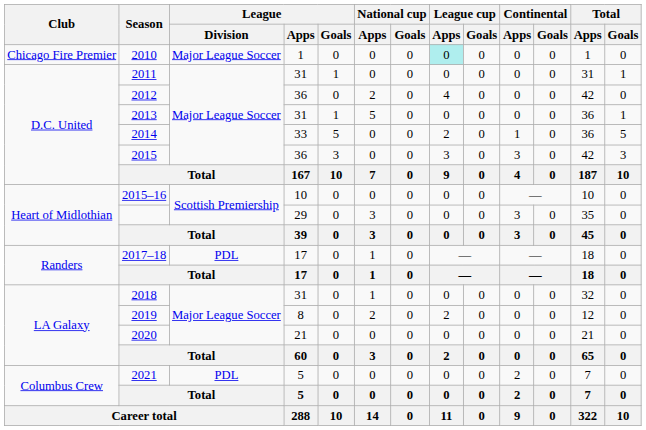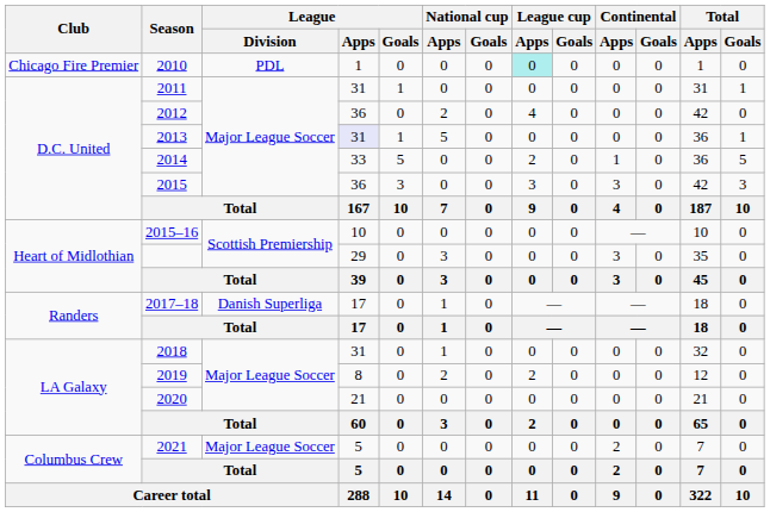 <table class="wikitable" style="text-align:center">
 <tr>
 <th rowspan="2">Club</th>
 <th rowspan="2">Season</th>
 <th colspan="3">League</th>
 <th colspan="2">National cup</th>
 <th colspan="2">League cup</th>
 <th colspan="2">Continental</th>
 <th colspan="2">Total</th>
 </tr>
 <tr>
 <th>Division</th>
 <th>Apps</th>
 <th>Goals</th>
 <th>Apps</th>
 <th>Goals</th>
 <th>Apps</th>
 <th>Goals</th>
 <th>Apps</th>
 <th>Goals</th>
 <th>Apps</th>
 <th>Goals</th>
 </tr>
 <tr>
 <td><a href='#'>Chicago Fire Premier</a></td>
 <td><a href='#'>2010</a></td>
-<td><a href='#'>Major League Soccer</a></td>
+<td><a href='#'>PDL</a></td>
 <td>1</td>
 <td>0</td>
 <td>0</td>
 <td>0</td>
 <td style="background: paleturquoise;">0</td>
 <td>0</td>
 <td>0</td>
 <td>0</td>
 <td>1</td>
 <td>0</td>
 </tr>
 <tr>
 <td rowspan="6"><a href='#'>D.C. United</a></td>
 <td><a href='#'>2011</a></td>
 <td rowspan="5"><a href='#'>Major League Soccer</a></td>
 <td>31</td>
 <td>1</td>
 <td>0</td>
 <td>0</td>
 <td>0</td>
 <td>0</td>
 <td>0</td>
 <td>0</td>
 <td>31</td>
 <td>1</td>
 </tr>
 <tr>
 <td><a href='#'>2012</a></td>
 <td>36</td>
 <td>0</td>
 <td>2</td>
 <td>0</td>
 <td>4</td>
 <td>0</td>
 <td>0</td>
 <td>0</td>
 <td>42</td>
 <td>0</td>
 </tr>
 <tr>
 <td><a href='#'>2013</a></td>
-<td>31</td>
+<td style="background: lavender;">31</td>
 <td>1</td>
 <td>5</td>
 <td>0</td>
 <td>0</td>
 <td>0</td>
 <td>0</td>
 <td>0</td>
 <td>36</td>
 <td>1</td>
 </tr>
 <tr>
 <td><a href='#'>2014</a></td>
 <td>33</td>
 <td>5</td>
 <td>0</td>
 <td>0</td>
 <td>2</td>
 <td>0</td>
 <td>1</td>
 <td>0</td>
 <td>36</td>
 <td>5</td>
 </tr>
 <tr>
 <td><a href='#'>2015</a></td>
 <td>36</td>
 <td>3</td>
 <td>0</td>
 <td>0</td>
 <td colspan=>3</td>
 <td>0</td>
 <td>3</td>
 <td>0</td>
 <td>42</td>
 <td>3</td>
 </tr>
 <tr>
 <th colspan="2">Total</th>
 <th>167</th>
 <th>10</th>
 <th>7</th>
 <th>0</th>
 <th>9</th>
 <th>0</th>
 <th>4</th>
 <th>0</th>
 <th>187</th>
 <th>10</th>
 </tr>
 <tr>
 <td rowspan=3><a href='#'>Heart of Midlothian</a></td>
 <td><a href='#'>2015–16</a></td>
 <td rowspan="2"><a href='#'>Scottish Premiership</a></td>
 <td>10</td>
 <td>0</td>
 <td>0</td>
 <td>0</td>
 <td>0</td>
 <td>0</td>
 <td colspan="2">—</td>
 <td>10</td>
 <td>0</td>
 </tr>
 <tr>
 <td></td>
 <td>29</td>
 <td>0</td>
 <td>3</td>
 <td>0</td>
 <td>0</td>
 <td>0</td>
 <td>3</td>
 <td>0</td>
 <td>35</td>
 <td>0</td>
 </tr>
 <tr>
 <th colspan="2">Total</th>
 <th>39</th>
 <th>0</th>
 <th>3</th>
 <th>0</th>
 <th>0</th>
 <th>0</th>
 <th>3</th>
 <th>0</th>
 <th>45</th>
 <th>0</th>
 </tr>
 <tr>
 <td rowspan="2"><a href='#'>Randers</a></td>
 <td><a href='#'>2017–18</a></td>
-<td><a href='#'>PDL</a></td>
+<td><a href='#'>Danish Superliga</a></td>
 <td>17</td>
 <td>0</td>
 <td>1</td>
 <td>0</td>
 <td colspan="2">—</td>
 <td colspan="2">—</td>
 <td>18</td>
 <td>0</td>
 </tr>
 <tr>
 <th colspan="2">Total</th>
 <th>17</th>
 <th>0</th>
 <th>1</th>
 <th>0</th>
 <th colspan="2">—</th>
 <th colspan="2">—</th>
 <th>18</th>
 <th>0</th>
 </tr>
 <tr>
 <td rowspan="4"><a href='#'>LA Galaxy</a></td>
 <td><a href='#'>2018</a></td>
 <td rowspan="3"><a href='#'>Major League Soccer</a></td>
 <td>31</td>
 <td>0</td>
 <td>1</td>
 <td>0</td>
 <td>0</td>
 <td>0</td>
 <td>0</td>
 <td>0</td>
 <td>32</td>
 <td>0</td>
 </tr>
 <tr>
 <td><a href='#'>2019</a></td>
 <td>8</td>
 <td>0</td>
 <td>2</td>
 <td>0</td>
 <td>2</td>
 <td>0</td>
 <td>0</td>
 <td>0</td>
 <td>12</td>
 <td>0</td>
 </tr>
 <tr>
 <td><a href='#'>2020</a></td>
 <td>21</td>
 <td>0</td>
 <td>0</td>
 <td>0</td>
 <td>0</td>
 <td>0</td>
 <td>0</td>
 <td>0</td>
 <td>21</td>
 <td>0</td>
 </tr>
 <tr>
 <th colspan="2">Total</th>
 <th>60</th>
 <th>0</th>
 <th>3</th>
 <th>0</th>
 <th>2</th>
 <th>0</th>
 <th>0</th>
 <th>0</th>
 <th>65</th>
 <th>0</th>
 </tr>
 <tr>
 <td rowspan="2"><a href='#'>Columbus Crew</a></td>
 <td><a href='#'>2021</a></td>
-<td><a href='#'>PDL</a></td>
+<td><a href='#'>Major League Soccer</a></td>
 <td>5</td>
 <td>0</td>
 <td>0</td>
 <td>0</td>
 <td>0</td>
 <td>0</td>
 <td>2</td>
 <td>0</td>
 <td>7</td>
 <td>0</td>
 </tr>
 <tr>
 <th colspan="2">Total</th>
 <th>5</th>
 <th>0</th>
 <th>0</th>
 <th>0</th>
 <th>0</th>
 <th>0</th>
 <th>2</th>
 <th>0</th>
 <th>7</th>
 <th>0</th>
 </tr>
 <tr>
 <th colspan="3">Career total</th>
 <th>288</th>
 <th>10</th>
 <th>14</th>
 <th>0</th>
 <th>11</th>
 <th>0</th>
 <th>9</th>
 <th>0</th>
 <th>322</th>
 <th>10</th>
 </tr>
 </table>
